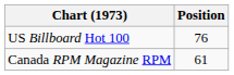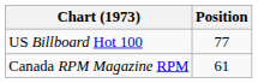 <table class="wikitable" border="1">
 <tr>
 <th>Chart (1973)</th>
 <th>Position</th>
 </tr>
 <tr>
 <td>US <em>Billboard</em> <a href='#'>Hot 100</a></td>
-<td align="center">76</td>
+<td align="center">77</td>
 </tr>
 <tr>
 <td>Canada <em>RPM Magazine</em> <a href='#'>RPM</a></td>
 <td align="center">61</td>
 </tr>
 </table>
